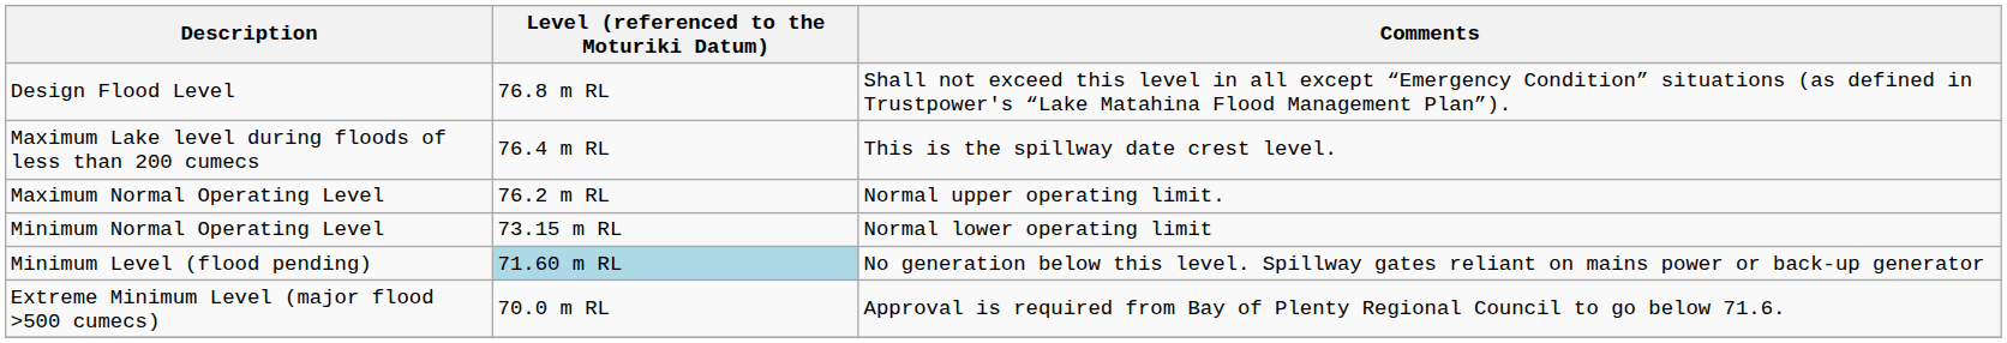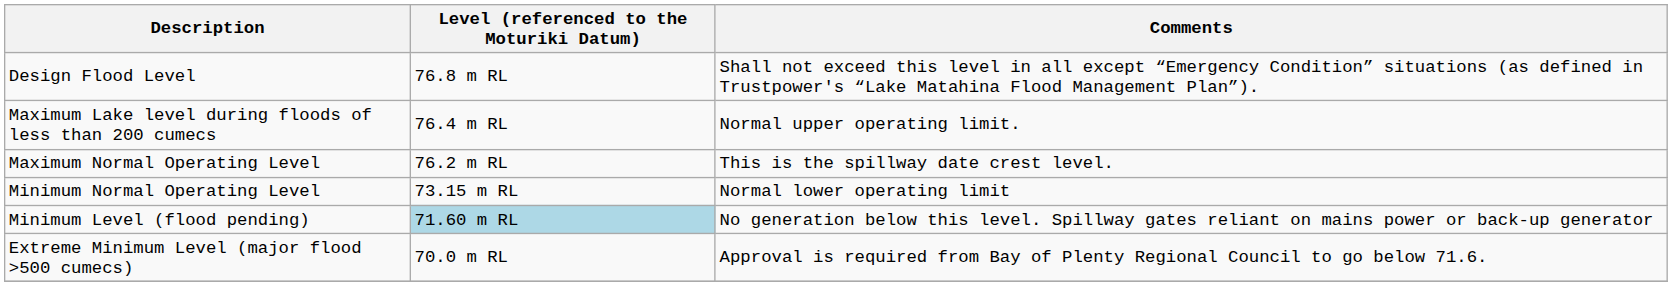 <table class="wikitable unsortable plainrowheaders">
 <tr>
 <th>Description</th>
 <th>Level (referenced to the Moturiki Datum)</th>
 <th>Comments</th>
 </tr>
 <tr>
 <td>Design Flood Level</td>
 <td>76.8 m RL</td>
 <td>Shall not exceed this level in all except “Emergency Condition” situations (as defined in Trustpower's “Lake Matahina Flood Management Plan”).</td>
 </tr>
 <tr>
 <td>Maximum Lake level during floods of less than 200 cumecs</td>
 <td>76.4 m RL</td>
-<td>This is the spillway date crest level.</td>
+<td>Normal upper operating limit.</td>
 </tr>
 <tr>
 <td>Maximum Normal Operating Level</td>
 <td>76.2 m RL</td>
-<td>Normal upper operating limit.</td>
+<td>This is the spillway date crest level.</td>
 </tr>
 <tr>
 <td>Minimum Normal Operating Level</td>
 <td>73.15 m RL</td>
 <td>Normal lower operating limit</td>
 </tr>
 <tr>
 <td>Minimum Level (flood pending)</td>
 <td style="background: lightblue;">71.60 m RL</td>
 <td>No generation below this level. Spillway gates reliant on mains power or back-up generator</td>
 </tr>
 <tr>
 <td>Extreme Minimum Level (major flood >500 cumecs)</td>
 <td>70.0 m RL</td>
 <td>Approval is required from Bay of Plenty Regional Council to go below 71.6.</td>
 </tr>
 <tr>
 </tr>
 </table>
